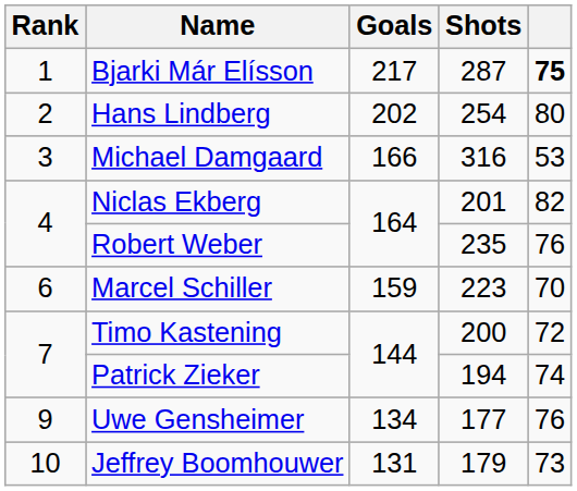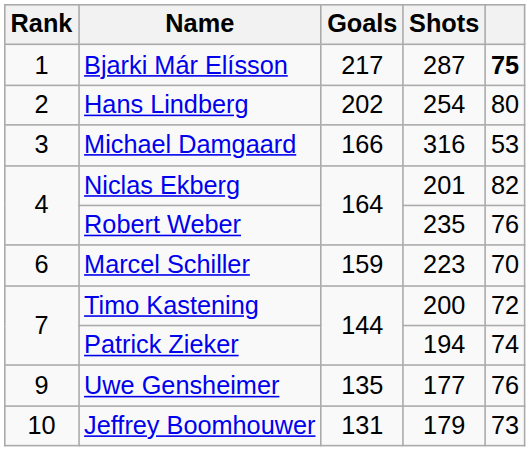 <table class="wikitable sortable" style="text-align: center;">
 <tr>
 <th>Rank</th>
 <th>Name</th>
 <th>Goals</th>
 <th>Shots</th>
 <th></th>
 </tr>
 <tr>
 <td>1</td>
 <td style="text-align: left;"> <a href='#'>Bjarki Már Elísson</a></td>
 <td>217</td>
 <td>287</td>
 <td><strong>75</strong></td>
 </tr>
 <tr>
 <td>2</td>
 <td style="text-align: left;"> <a href='#'>Hans Lindberg</a></td>
 <td>202</td>
 <td>254</td>
 <td>80</td>
 </tr>
 <tr>
 <td>3</td>
 <td style="text-align: left;"> <a href='#'>Michael Damgaard</a></td>
 <td>166</td>
 <td>316</td>
 <td>53</td>
 </tr>
 <tr>
 <td rowspan=2>4</td>
 <td style="text-align: left;"> <a href='#'>Niclas Ekberg</a></td>
 <td rowspan=2>164</td>
 <td>201</td>
 <td>82</td>
 </tr>
 <tr>
 <td style="text-align: left;"> <a href='#'>Robert Weber</a></td>
 <td>235</td>
 <td>76</td>
 </tr>
 <tr>
 <td>6</td>
 <td style="text-align: left;"> <a href='#'>Marcel Schiller</a></td>
 <td>159</td>
 <td>223</td>
 <td>70</td>
 </tr>
 <tr>
 <td rowspan=2>7</td>
 <td style="text-align: left;"> <a href='#'>Timo Kastening</a></td>
 <td rowspan=2>144</td>
 <td>200</td>
 <td>72</td>
 </tr>
 <tr>
 <td style="text-align: left;"> <a href='#'>Patrick Zieker</a></td>
 <td>194</td>
 <td>74</td>
 </tr>
 <tr>
 <td>9</td>
 <td style="text-align: left;"> <a href='#'>Uwe Gensheimer</a></td>
-<td>134</td>
+<td>135</td>
 <td>177</td>
 <td>76</td>
 </tr>
 <tr>
 <td>10</td>
 <td style="text-align: left;"> <a href='#'>Jeffrey Boomhouwer</a></td>
 <td>131</td>
 <td>179</td>
 <td>73</td>
 </tr>
 </table>
